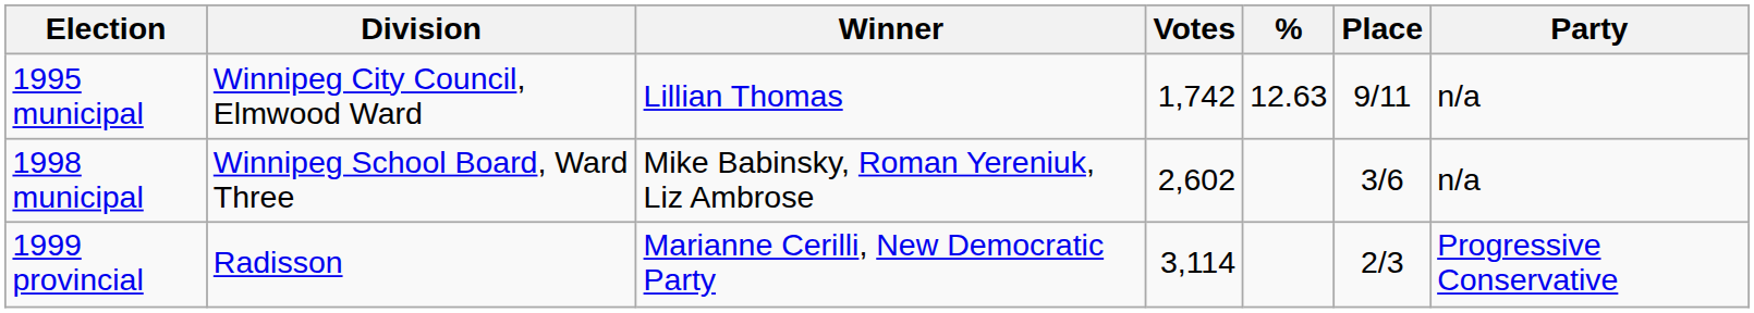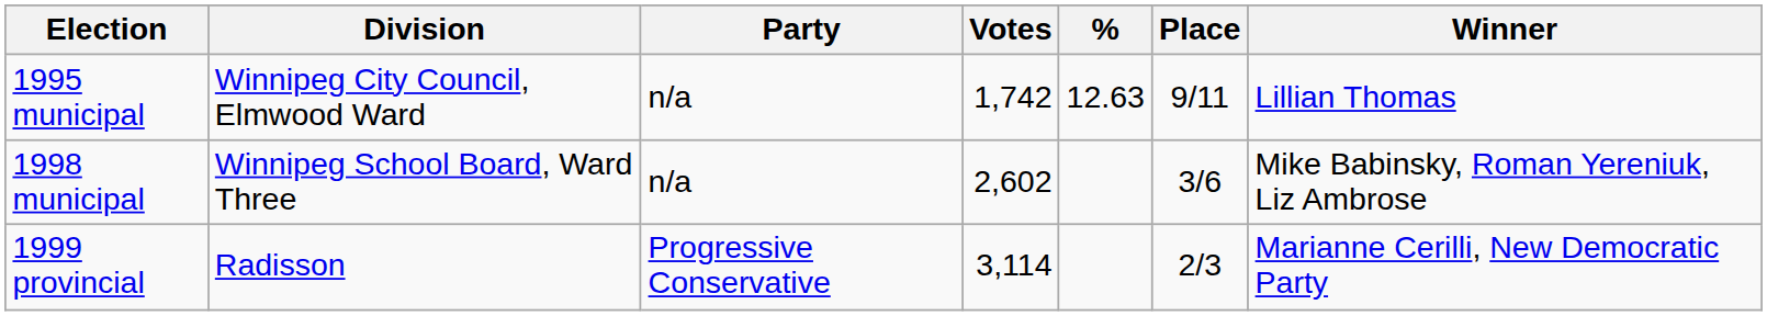 <table class="wikitable" width="900">
 <tr>
 <th align="left">Election</th>
 <th align="left">Division</th>
-<th align="center">Winner</th>
+<th align="left">Party</th>
 <th align="right">Votes</th>
 <th align="right">%</th>
 <th align="center">Place</th>
-<th align="left">Party</th>
+<th align="center">Winner</th>
 </tr>
 <tr>
 <td align="left"><a href='#'>1995 municipal</a></td>
 <td align="left"><a href='#'>Winnipeg City Council</a>, Elmwood Ward</td>
-<td align="left"><a href='#'>Lillian Thomas</a></td>
+<td align="left">n/a</td>
 <td align="right">1,742</td>
 <td align="right">12.63</td>
 <td align="center">9/11</td>
-<td align="left">n/a</td>
+<td align="left"><a href='#'>Lillian Thomas</a></td>
 </tr>
 <tr>
 <td align="left"><a href='#'>1998 municipal</a></td>
 <td align="left"><a href='#'>Winnipeg School Board</a>, Ward Three</td>
-<td align="left">Mike Babinsky, <a href='#'>Roman Yereniuk</a>, Liz Ambrose</td>
+<td align="left">n/a</td>
 <td align="right">2,602</td>
 <td align="right"></td>
 <td align="center">3/6</td>
-<td align="left">n/a</td>
+<td align="left">Mike Babinsky, <a href='#'>Roman Yereniuk</a>, Liz Ambrose</td>
 </tr>
 <tr>
 <td align="left"><a href='#'>1999 provincial</a></td>
 <td align="left"><a href='#'>Radisson</a></td>
-<td align="left"><a href='#'>Marianne Cerilli</a>, <a href='#'>New Democratic Party</a></td>
+<td align="left"><a href='#'>Progressive Conservative</a></td>
 <td align="right">3,114</td>
 <td align="right"></td>
 <td align="center">2/3</td>
-<td align="left"><a href='#'>Progressive Conservative</a></td>
+<td align="left"><a href='#'>Marianne Cerilli</a>, <a href='#'>New Democratic Party</a></td>
 </tr>
 </table>
